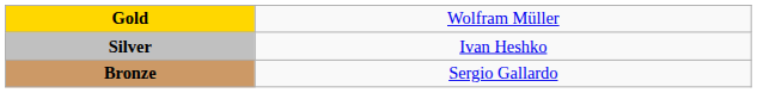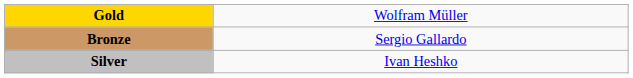 <table class="wikitable" style="text-align:center; " width="35%">
 <tr>
 <td bgcolor="gold"><strong>Gold</strong></td>
 <td><a href='#'>Wolfram Müller</a><br>  <small><em></em></small></td>
 </tr>
 <tr>
+<td bgcolor="CC9966"><strong>Bronze</strong></td>
+<td><a href='#'>Sergio Gallardo</a><br>  <small><em></em></small></td>
+</tr>
+<tr>
 <td bgcolor="silver"><strong>Silver</strong></td>
 <td><a href='#'>Ivan Heshko</a><br>  <small><em></em></small></td>
 </tr>
-<tr>
-<td bgcolor="CC9966"><strong>Bronze</strong></td>
-<td><a href='#'>Sergio Gallardo</a><br>  <small><em></em></small></td>
-</tr>
 </table>
